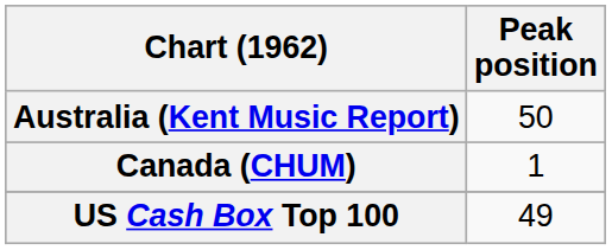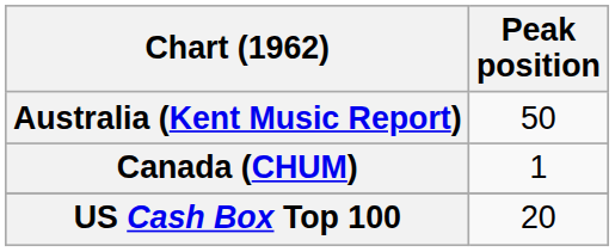 <table class="wikitable sortable plainrowheaders" style="text-align:center">
 <tr>
 <th>Chart (1962)</th>
 <th>Peak<br>position</th>
 </tr>
 <tr>
 <th scope="row">Australia (<a href='#'>Kent Music Report</a>)</th>
 <td>50</td>
 </tr>
 <tr>
 <th scope="row">Canada (<a href='#'>CHUM</a>)</th>
 <td>1</td>
 </tr>
 <tr>
 </tr>
 <tr>
 </tr>
 <tr>
 <th scope="row">US <a href='#'><em>Cash Box</em></a> Top 100</th>
-<td>49</td>
+<td>20</td>
 </tr>
 </table>
